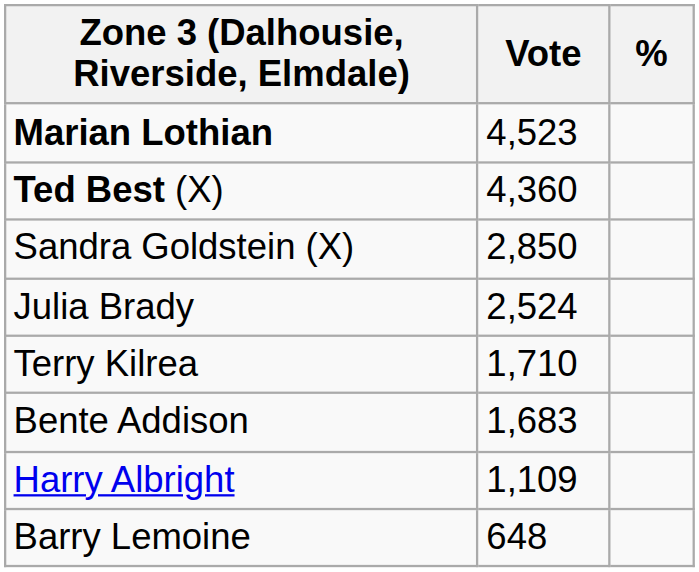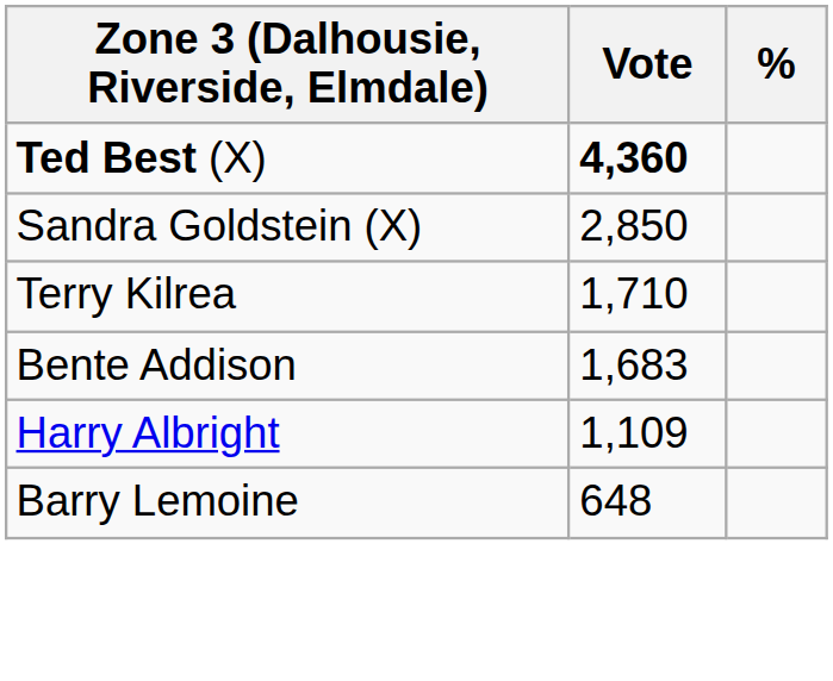 <table class="wikitable">
 <tr>
 <th bgcolor="#DDDDFF" width="200px">Zone 3 (Dalhousie, Riverside, Elmdale)</th>
 <th bgcolor="#DDDDFF" width="50px">Vote</th>
 <th bgcolor="#DDDDFF" width="30px">%</th>
 </tr>
 <tr>
-<td><strong>Marian Lothian</strong></td>
-<td>4,523</td>
-<td></td>
-</tr>
-<tr>
 <td><strong>Ted Best</strong> (X)</td>
-<td>4,360</td>
+<td><strong>4,360</strong></td>
 <td></td>
 </tr>
 <tr>
 <td>Sandra Goldstein (X)</td>
 <td>2,850</td>
-<td></td>
-</tr>
-<tr>
-<td>Julia Brady</td>
-<td>2,524</td>
 <td></td>
 </tr>
 <tr>
 <td>Terry Kilrea</td>
 <td>1,710</td>
 <td></td>
 </tr>
 <tr>
 <td>Bente Addison</td>
 <td>1,683</td>
 <td></td>
 </tr>
 <tr>
 <td><a href='#'>Harry Albright</a></td>
 <td>1,109</td>
 <td></td>
 </tr>
 <tr>
 <td>Barry Lemoine</td>
 <td>648</td>
 <td></td>
 </tr>
 </table>
